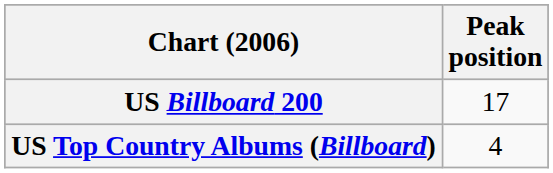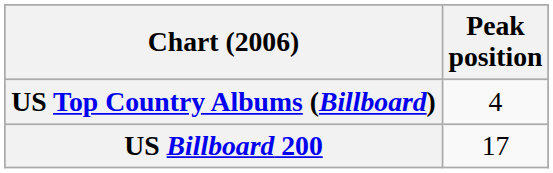 <table class="wikitable sortable plainrowheaders" style="text-align:center">
 <tr>
 <th scope="col">Chart (2006)</th>
 <th scope="col">Peak<br> position</th>
 </tr>
 <tr>
+<th scope="row">US <a href='#'>Top Country Albums</a> (<em><a href='#'>Billboard</a></em>)</th>
+<td>4</td>
+</tr>
+<tr>
 <th scope="row">US <a href='#'><em>Billboard</em> 200</a></th>
 <td>17</td>
 </tr>
-<tr>
-<th scope="row">US <a href='#'>Top Country Albums</a> (<em><a href='#'>Billboard</a></em>)</th>
-<td>4</td>
-</tr>
 </table>
